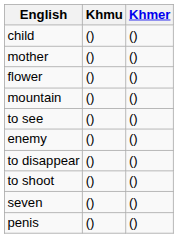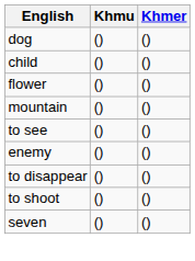 <table class="wikitable">
 <tr>
 <th>English</th>
 <th>Khmu</th>
 <th><a href='#'>Khmer</a></th>
 </tr>
 <tr>
-<td>child</td>
+<td>dog</td>
 <td> ()</td>
 <td> ()</td>
 </tr>
 <tr>
-<td>mother</td>
+<td>child</td>
 <td> ()</td>
 <td> ()</td>
 </tr>
 <tr>
 <td>flower</td>
 <td> ()</td>
 <td> ()</td>
 </tr>
 <tr>
 <td>mountain</td>
 <td> ()</td>
 <td> ()</td>
 </tr>
 <tr>
 <td>to see</td>
 <td> ()</td>
 <td> ()</td>
 </tr>
 <tr>
 <td>enemy</td>
 <td> ()</td>
 <td> ()</td>
 </tr>
 <tr>
 <td>to disappear</td>
 <td> ()</td>
 <td> ()</td>
 </tr>
 <tr>
 <td>to shoot</td>
 <td> ()</td>
 <td> ()</td>
 </tr>
 <tr>
 <td>seven</td>
 <td> ()</td>
 <td> ()</td>
 </tr>
-<tr>
-<td>penis</td>
-<td> ()</td>
-<td> ()</td>
-</tr>
 </table>
